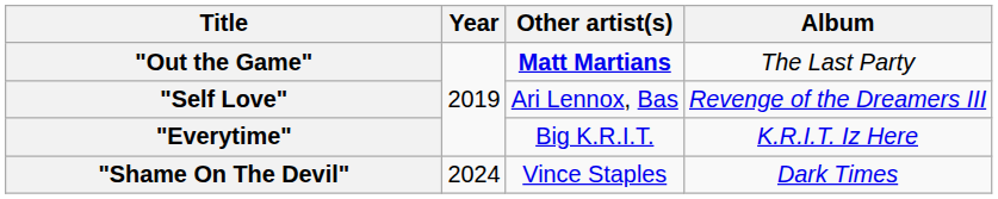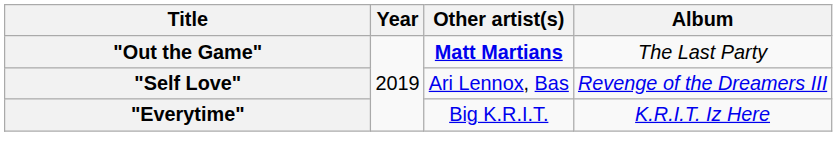 <table class="wikitable plainrowheaders" style="text-align:center;">
 <tr>
 <th scope="col" style="width:18em;">Title</th>
 <th scope="col">Year</th>
 <th scope="col">Other artist(s)</th>
 <th scope="col">Album</th>
 </tr>
 <tr>
 <th scope="row">"Out the Game"</th>
 <td rowspan="3">2019</td>
 <td><strong><a href='#'>Matt Martians</a></strong></td>
 <td><em>The Last Party</em></td>
 </tr>
 <tr>
 <th scope="row">"Self Love"</th>
 <td><a href='#'>Ari Lennox</a>, <a href='#'>Bas</a></td>
 <td><em><a href='#'>Revenge of the Dreamers III</a></em></td>
 </tr>
 <tr>
 <th scope="row">"Everytime"</th>
 <td><a href='#'>Big K.R.I.T.</a></td>
 <td><em><a href='#'>K.R.I.T. Iz Here</a></em></td>
 </tr>
-<tr>
-<th scope="row">"Shame On The Devil"</th>
-<td rowspan="1">2024</td>
-<td><a href='#'>Vince Staples</a></td>
-<td><em><a href='#'>Dark Times</a></em></td>
-</tr>
 </table>
